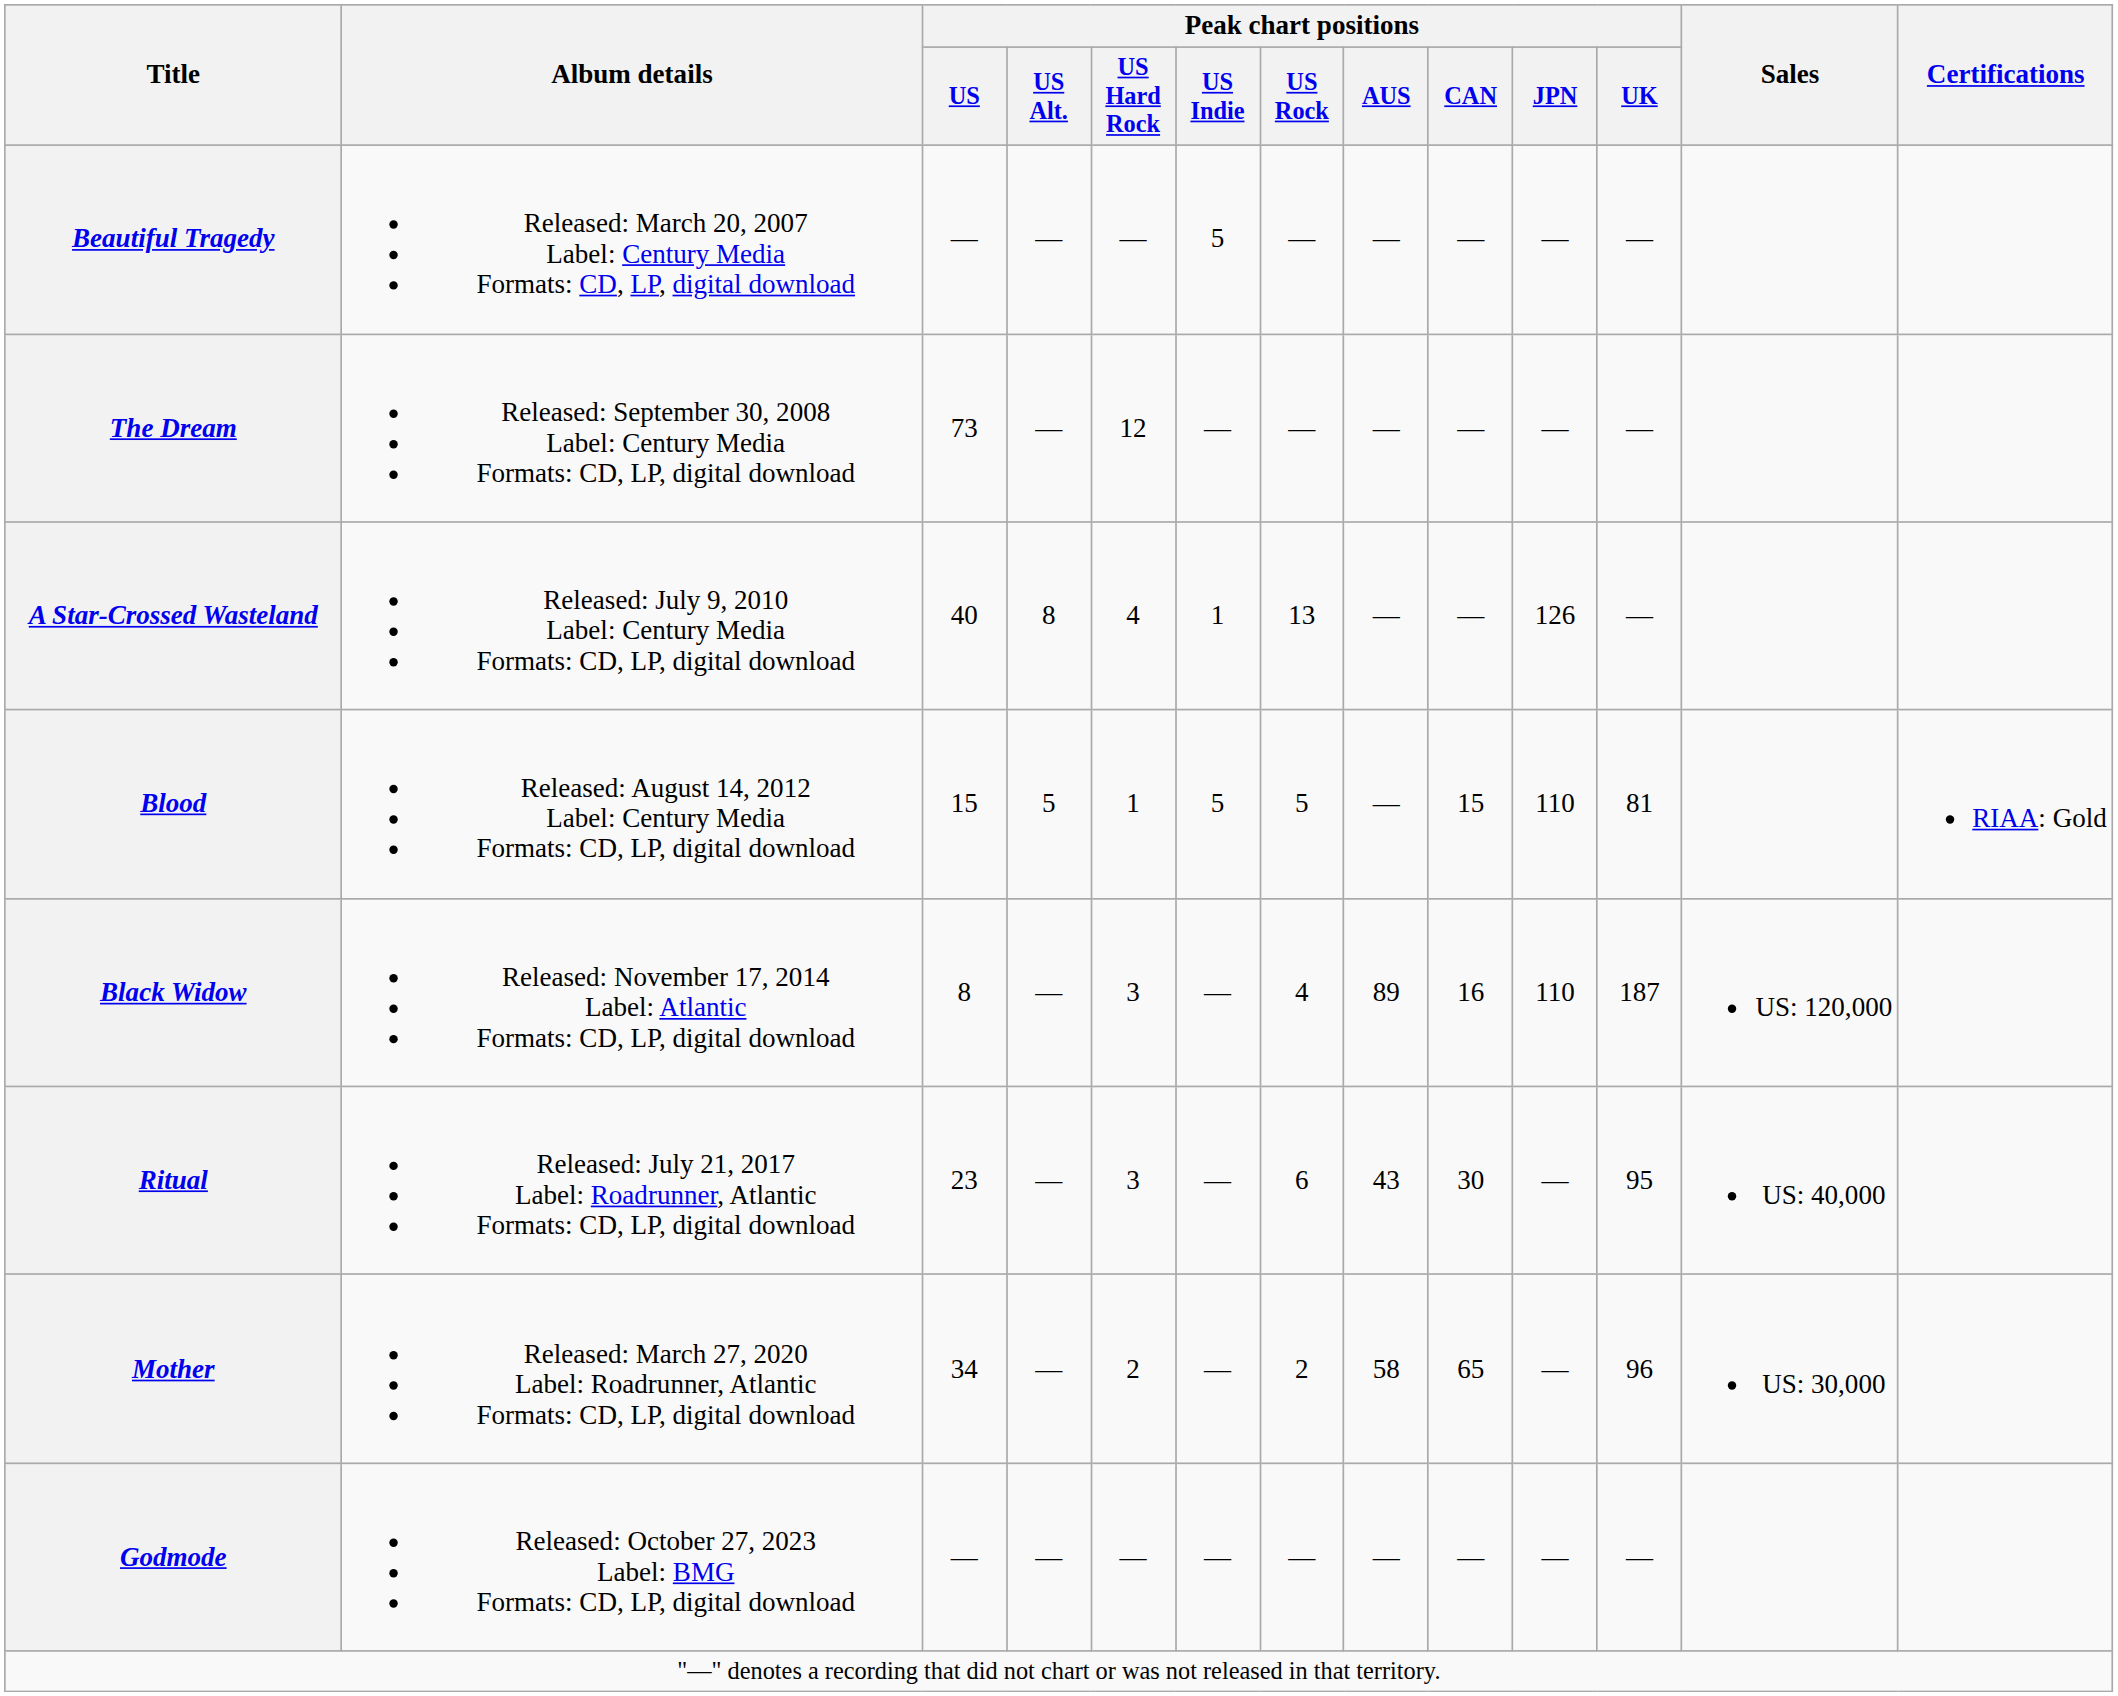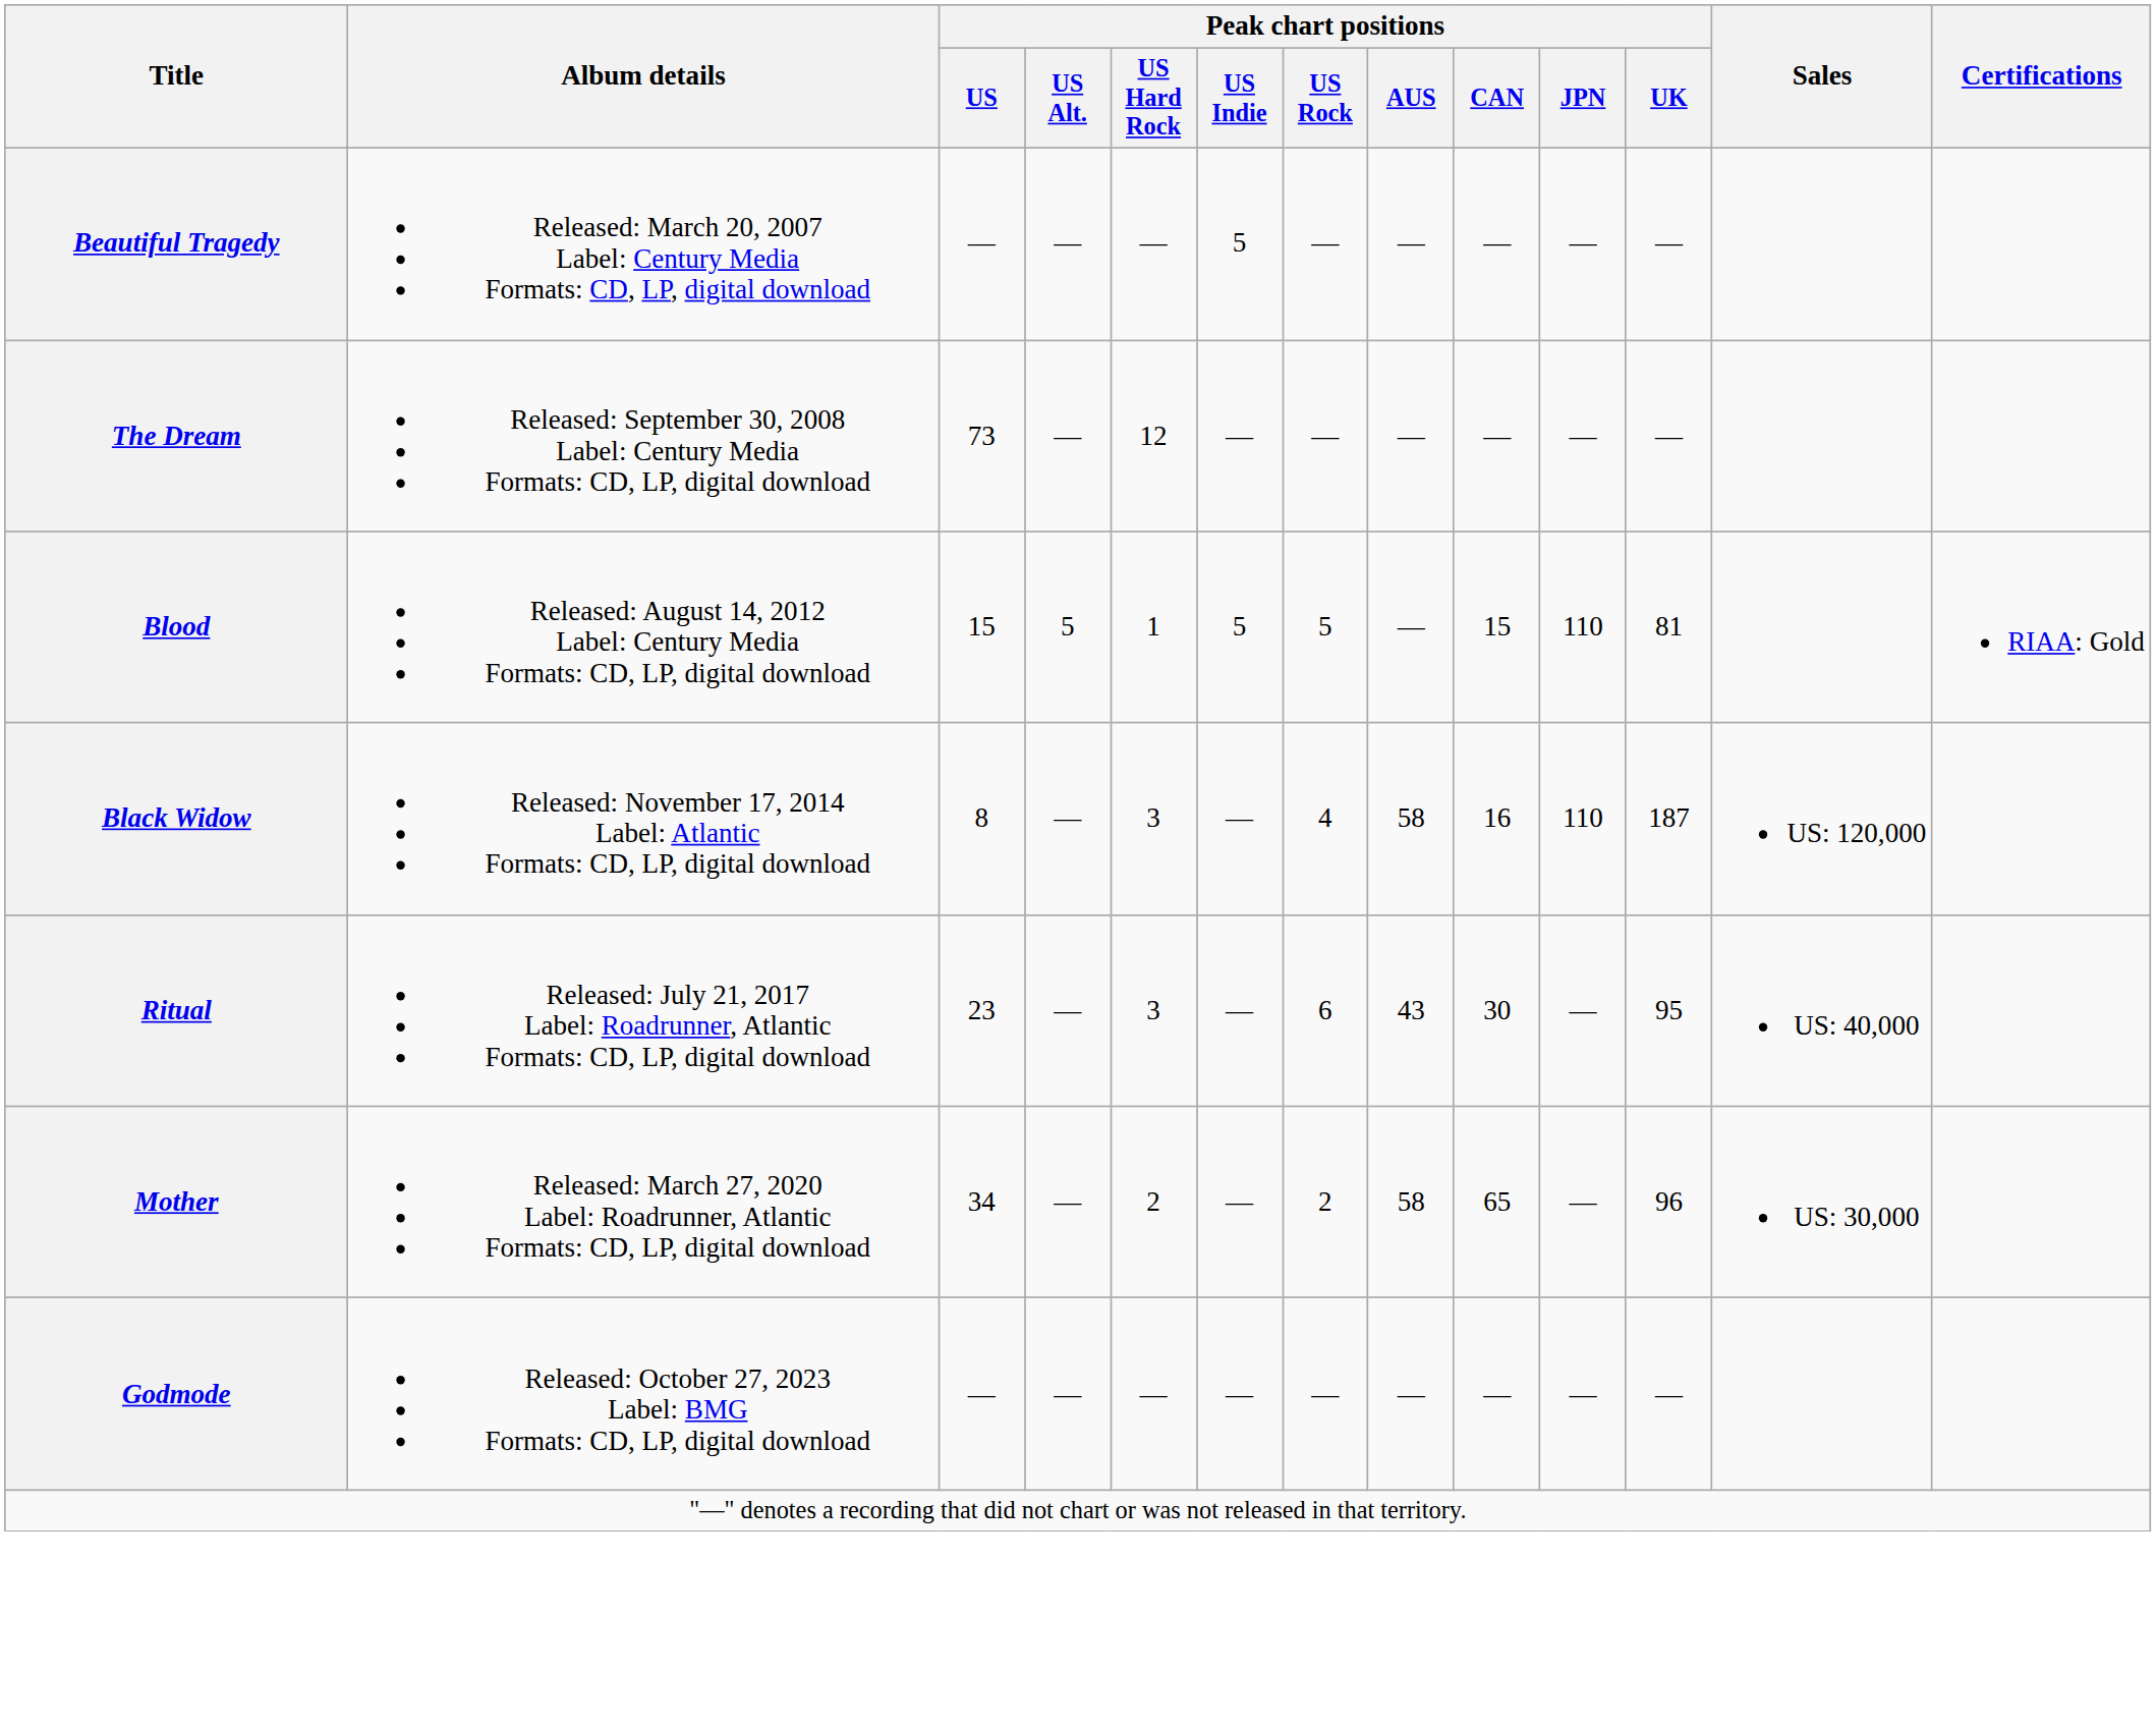 <table class="wikitable plainrowheaders" style="text-align:center;">
 <tr>
 <th scope="col" rowspan="2" style="width:12em;">Title</th>
 <th scope="col" rowspan="2" style="width:21em;">Album details</th>
 <th scope="col" colspan="9">Peak chart positions</th>
 <th scope="col" rowspan="2">Sales</th>
 <th scope="col" rowspan="2"><a href='#'>Certifications</a></th>
 </tr>
 <tr>
 <th scope="col" style="width:3em;font-size:90%;"><a href='#'>US</a><br></th>
 <th scope="col" style="width:3em;font-size:90%;"><a href='#'>US<br>Alt.</a><br></th>
 <th scope="col" style="width:3em;font-size:90%;"><a href='#'>US<br>Hard<br>Rock</a><br></th>
 <th scope="col" style="width:3em;font-size:90%;"><a href='#'>US<br>Indie</a><br></th>
 <th scope="col" style="width:3em;font-size:90%;"><a href='#'>US<br>Rock</a><br></th>
 <th scope="col" style="width:3em;font-size:90%;"><a href='#'>AUS</a><br></th>
 <th scope="col" style="width:3em;font-size:90%;"><a href='#'>CAN</a><br></th>
 <th scope="col" style="width:3em;font-size:90%;"><a href='#'>JPN</a><br></th>
 <th scope="col" style="width:3em;font-size:90%;"><a href='#'>UK</a><br></th>
 </tr>
 <tr>
 <th scope="row"><em><a href='#'>Beautiful Tragedy</a></em></th>
 <td><br><ul><li>Released: March 20, 2007</li><li>Label: <a href='#'>Century Media</a></li><li>Formats: <a href='#'>CD</a>, <a href='#'>LP</a>, <a href='#'>digital download</a></li></ul></td>
 <td>—</td>
 <td>—</td>
 <td>—</td>
 <td>5</td>
 <td>—</td>
 <td>—</td>
 <td>—</td>
 <td>—</td>
 <td>—</td>
 <td></td>
 <td></td>
 </tr>
 <tr>
 <th scope="row"><em><a href='#'>The Dream</a></em></th>
 <td><br><ul><li>Released: September 30, 2008</li><li>Label: Century Media</li><li>Formats: CD, LP, digital download</li></ul></td>
 <td>73</td>
 <td>—</td>
 <td>12</td>
 <td>—</td>
 <td>—</td>
 <td>—</td>
 <td>—</td>
 <td>—</td>
 <td>—</td>
 <td></td>
 <td></td>
 </tr>
 <tr>
-<th scope="row"><em><a href='#'>A Star-Crossed Wasteland</a></em></th>
-<td><br><ul><li>Released: July 9, 2010</li><li>Label: Century Media</li><li>Formats: CD, LP, digital download</li></ul></td>
-<td>40</td>
-<td>8</td>
-<td>4</td>
-<td>1</td>
-<td>13</td>
-<td>—</td>
-<td>—</td>
-<td>126</td>
-<td>—</td>
-<td></td>
-<td></td>
-</tr>
-<tr>
 <th scope="row"><em><a href='#'>Blood</a></em></th>
 <td><br><ul><li>Released: August 14, 2012</li><li>Label: Century Media</li><li>Formats: CD, LP, digital download</li></ul></td>
 <td>15</td>
 <td>5</td>
 <td>1</td>
 <td>5</td>
 <td>5</td>
 <td>—</td>
 <td>15</td>
 <td>110</td>
 <td>81</td>
 <td></td>
 <td><br><ul><li><a href='#'>RIAA</a>: Gold</li></ul></td>
 </tr>
 <tr>
 <th scope="row"><em><a href='#'>Black Widow</a></em></th>
 <td><br><ul><li>Released: November 17, 2014</li><li>Label: <a href='#'>Atlantic</a></li><li>Formats: CD, LP, digital download</li></ul></td>
 <td>8</td>
 <td>—</td>
 <td>3</td>
 <td>—</td>
 <td>4</td>
-<td>89</td>
+<td>58</td>
 <td>16</td>
 <td>110</td>
 <td>187</td>
 <td><br><ul><li>US: 120,000</li></ul></td>
 <td></td>
 </tr>
 <tr>
 <th scope="row"><em><a href='#'>Ritual</a></em></th>
 <td><br><ul><li>Released: July 21, 2017</li><li>Label: <a href='#'>Roadrunner</a>, Atlantic</li><li>Formats: CD, LP, digital download</li></ul></td>
 <td>23</td>
 <td>—</td>
 <td>3</td>
 <td>—</td>
 <td>6</td>
 <td>43</td>
 <td>30</td>
 <td>—</td>
 <td>95</td>
 <td><br><ul><li>US: 40,000</li></ul></td>
 <td></td>
 </tr>
 <tr>
 <th scope="row"><em><a href='#'>Mother</a></em></th>
 <td><br><ul><li>Released: March 27, 2020</li><li>Label: Roadrunner, Atlantic</li><li>Formats: CD, LP, digital download</li></ul></td>
 <td>34</td>
 <td>—</td>
 <td>2</td>
 <td>—</td>
 <td>2</td>
 <td>58</td>
 <td>65</td>
 <td>—</td>
 <td>96</td>
 <td><br><ul><li>US: 30,000</li></ul></td>
 <td></td>
 </tr>
 <tr>
 <th scope="row"><em><a href='#'>Godmode</a></em></th>
 <td><br><ul><li>Released: October 27, 2023</li><li>Label: <a href='#'>BMG</a></li><li>Formats: CD, LP, digital download</li></ul></td>
 <td>—</td>
 <td>—</td>
 <td>—</td>
 <td>—</td>
 <td>—</td>
 <td>—</td>
 <td>—</td>
 <td>—</td>
 <td>—</td>
 <td></td>
 <td></td>
 </tr>
 <tr>
 <td colspan="13" style="font-size:90%">"—" denotes a recording that did not chart or was not released in that territory.</td>
 </tr>
 </table>
